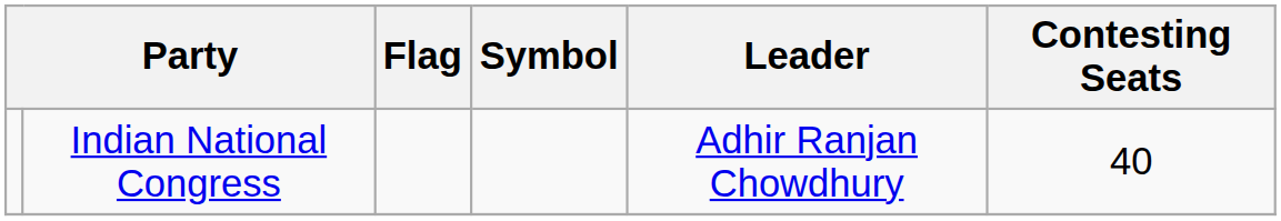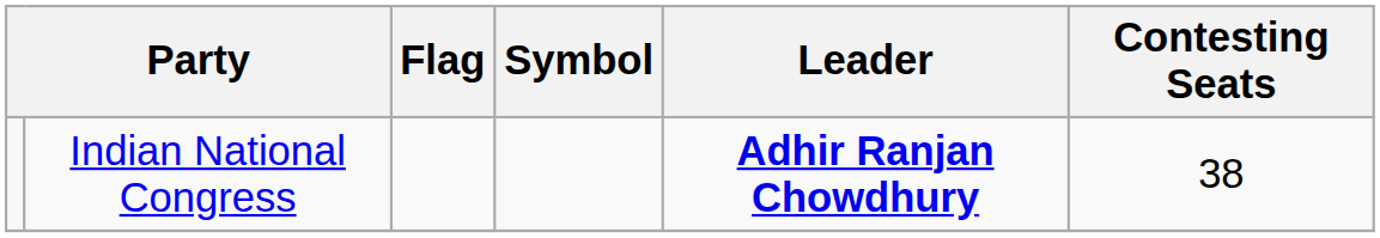 <table class="wikitable" width="60%" style="text-align:center">
 <tr>
 <th colspan="2">Party</th>
 <th>Flag</th>
 <th>Symbol</th>
 <th>Leader</th>
 <th>Contesting Seats</th>
 </tr>
 <tr>
 <td></td>
 <td><a href='#'>Indian National Congress</a></td>
 <td></td>
 <td></td>
-<td><a href='#'>Adhir Ranjan Chowdhury</a></td>
-<td>40</td>
+<td><strong><a href='#'>Adhir Ranjan Chowdhury</a></strong></td>
+<td>38</td>
 </tr>
 <tr>
 </tr>
 </table>
